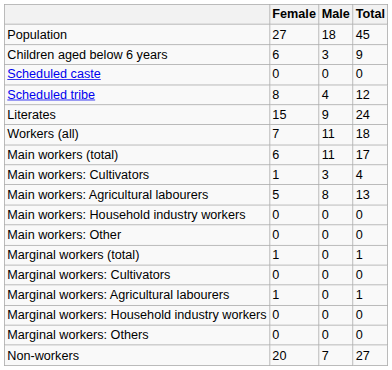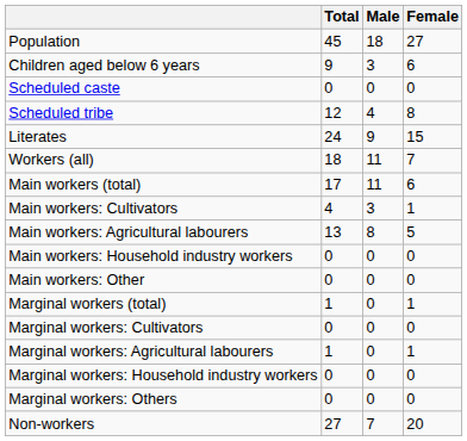 <table class="wikitable sortable">
 <tr>
 <th></th>
+<th>Total</th>
+<th>Male</th>
 <th>Female</th>
-<th>Male</th>
-<th>Total</th>
 </tr>
 <tr>
 <td>Population</td>
+<td>45</td>
+<td>18</td>
 <td>27</td>
-<td>18</td>
-<td>45</td>
 </tr>
 <tr>
 <td>Children aged below 6 years</td>
+<td>9</td>
+<td>3</td>
 <td>6</td>
-<td>3</td>
-<td>9</td>
 </tr>
 <tr>
 <td><a href='#'>Scheduled caste</a></td>
 <td>0</td>
 <td>0</td>
 <td>0</td>
 </tr>
 <tr>
 <td><a href='#'>Scheduled tribe</a></td>
+<td>12</td>
+<td>4</td>
 <td>8</td>
-<td>4</td>
-<td>12</td>
 </tr>
 <tr>
 <td>Literates</td>
+<td>24</td>
+<td>9</td>
 <td>15</td>
-<td>9</td>
-<td>24</td>
 </tr>
 <tr>
 <td>Workers (all)</td>
+<td>18</td>
+<td>11</td>
 <td>7</td>
-<td>11</td>
-<td>18</td>
 </tr>
 <tr>
 <td>Main workers (total)</td>
+<td>17</td>
+<td>11</td>
 <td>6</td>
-<td>11</td>
-<td>17</td>
 </tr>
 <tr>
 <td>Main workers: Cultivators</td>
+<td>4</td>
+<td>3</td>
 <td>1</td>
-<td>3</td>
-<td>4</td>
 </tr>
 <tr>
 <td>Main workers: Agricultural labourers</td>
+<td>13</td>
+<td>8</td>
 <td>5</td>
-<td>8</td>
-<td>13</td>
 </tr>
 <tr>
 <td>Main workers: Household industry workers</td>
 <td>0</td>
 <td>0</td>
 <td>0</td>
 </tr>
 <tr>
 <td>Main workers: Other</td>
 <td>0</td>
 <td>0</td>
 <td>0</td>
 </tr>
 <tr>
 <td>Marginal workers (total)</td>
 <td>1</td>
 <td>0</td>
 <td>1</td>
 </tr>
 <tr>
 <td>Marginal workers: Cultivators</td>
 <td>0</td>
 <td>0</td>
 <td>0</td>
 </tr>
 <tr>
 <td>Marginal workers: Agricultural labourers</td>
 <td>1</td>
 <td>0</td>
 <td>1</td>
 </tr>
 <tr>
 <td>Marginal workers: Household industry workers</td>
 <td>0</td>
 <td>0</td>
 <td>0</td>
 </tr>
 <tr>
 <td>Marginal workers: Others</td>
 <td>0</td>
 <td>0</td>
 <td>0</td>
 </tr>
 <tr>
 <td>Non-workers</td>
+<td>27</td>
+<td>7</td>
 <td>20</td>
-<td>7</td>
-<td>27</td>
 </tr>
 </table>
